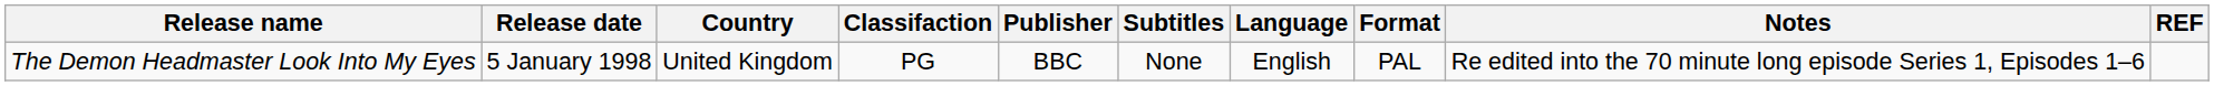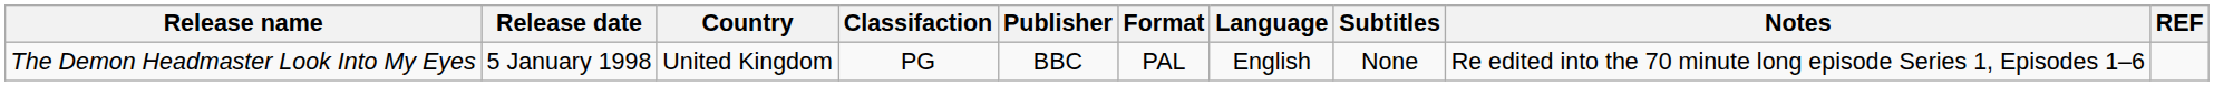 <table class="wikitable">
 <tr>
 <th>Release name<br></th>
 <th>Release date<br></th>
 <th>Country<br></th>
 <th>Classifaction<br></th>
 <th>Publisher <br></th>
+<th>Format <br></th>
+<th>Language</th>
 <th>Subtitles</th>
-<th>Language</th>
-<th>Format <br></th>
 <th>Notes<br></th>
 <th>REF</th>
 </tr>
 <tr style="text-align:center;">
 <td><em>The Demon Headmaster Look Into My Eyes</em></td>
 <td>5 January 1998</td>
 <td>United Kingdom</td>
 <td>PG</td>
 <td>BBC</td>
+<td>PAL</td>
+<td>English</td>
 <td>None</td>
-<td>English</td>
-<td>PAL</td>
 <td>Re edited into the 70 minute long episode Series 1, Episodes 1–6</td>
 <td></td>
 </tr>
 </table>
